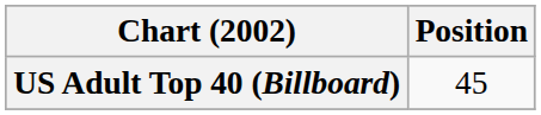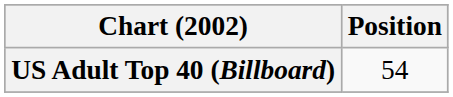 <table class="wikitable plainrowheaders" style="text-align:center">
 <tr>
 <th scope="col">Chart (2002)</th>
 <th scope="col">Position</th>
 </tr>
 <tr>
 <th scope="row">US Adult Top 40 (<em>Billboard</em>)</th>
-<td>45</td>
+<td>54</td>
 </tr>
 </table>
